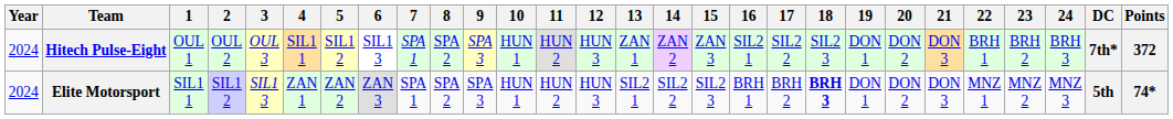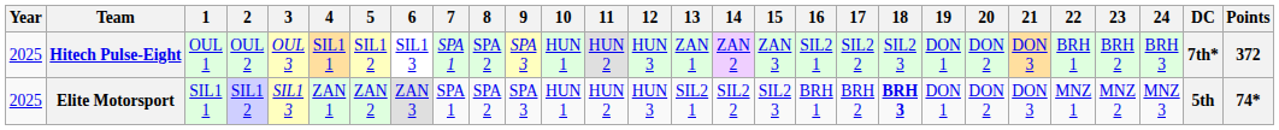 <table class="wikitable" style="text-align:center; font-size:85%">
 <tr>
 <th>Year</th>
 <th>Team</th>
 <th>1</th>
 <th>2</th>
 <th>3</th>
 <th>4</th>
 <th>5</th>
 <th>6</th>
 <th>7</th>
 <th>8</th>
 <th>9</th>
 <th>10</th>
 <th>11</th>
 <th>12</th>
 <th>13</th>
 <th>14</th>
 <th>15</th>
 <th>16</th>
 <th>17</th>
 <th>18</th>
 <th>19</th>
 <th>20</th>
 <th>21</th>
 <th>22</th>
 <th>23</th>
 <th>24</th>
 <th>DC</th>
 <th>Points</th>
 </tr>
 <tr>
-<td><a href='#'>2024</a></td>
+<td><a href='#'>2025</a></td>
 <th nowrap><a href='#'>Hitech Pulse-Eight</a></th>
 <td style="background:#DFFFDF;"><a href='#'>OUL<br>1</a><br></td>
 <td style="background:#DFFFDF;"><a href='#'>OUL<br>2</a><br></td>
 <td style="background:#FFFFBF;"><em><a href='#'>OUL<br>3</a></em><br></td>
 <td style="background:#FFDF9F;"><a href='#'>SIL1<br>1</a><br></td>
 <td style="background:#FFFFBF;"><a href='#'>SIL1<br>2</a><br></td>
 <td style="background:#FFFFFF;"><a href='#'>SIL1<br>3</a><br></td>
 <td style="background:#DFFFDF;"><em><a href='#'>SPA<br>1</a></em><br></td>
 <td style="background:#DFFFDF;"><a href='#'>SPA<br>2</a><br></td>
 <td style="background:#FFFFBF;"><em><a href='#'>SPA<br>3</a></em><br></td>
 <td style="background:#DFFFDF;"><a href='#'>HUN<br>1</a><br></td>
 <td style="background:#DFDFDF;"><a href='#'>HUN<br>2</a><br></td>
 <td style="background:#DFFFDF;"><a href='#'>HUN<br>3</a><br></td>
 <td style="background:#DFFFDF;"><a href='#'>ZAN<br>1</a><br></td>
 <td style="background:#EFCFFF;"><a href='#'>ZAN<br>2</a><br></td>
 <td style="background:#DFFFDF;"><a href='#'>ZAN<br>3</a><br></td>
 <td style="background:#DFFFDF;"><a href='#'>SIL2<br>1</a><br></td>
 <td style="background:#DFFFDF;"><a href='#'>SIL2<br>2</a><br></td>
 <td style="background:#DFFFDF;"><a href='#'>SIL2<br>3</a><br></td>
 <td style="background:#DFFFDF;"><a href='#'>DON<br>1</a><br></td>
 <td style="background:#DFFFDF;"><a href='#'>DON<br>2</a><br></td>
 <td style="background:#FFDF9F;"><a href='#'>DON<br>3</a><br></td>
 <td style="background:#DFFFDF;"><a href='#'>BRH<br>1</a><br></td>
 <td style="background:#DFFFDF;"><a href='#'>BRH<br>2</a><br></td>
 <td style="background:#DFFFDF;"><a href='#'>BRH<br>3</a><br></td>
 <th>7th*</th>
 <th>372</th>
 </tr>
 <tr>
-<td><a href='#'>2024</a></td>
+<td><a href='#'>2025</a></td>
 <th nowrap>Elite Motorsport</th>
 <td style="background:#DFFFDF;"><a href='#'>SIL1<br>1</a><br></td>
 <td style="background:#CFCFFF;"><a href='#'>SIL1<br>2</a><br></td>
 <td style="background:#FFFFBF;"><em><a href='#'>SIL1<br>3</a></em><br></td>
 <td style="background:#DFFFDF;"><a href='#'>ZAN<br>1</a><br></td>
 <td style="background:#DFFFDF;"><a href='#'>ZAN<br>2</a><br></td>
 <td style="background:#DFDFDF;"><a href='#'>ZAN<br>3</a><br></td>
 <td style="background:#;"><a href='#'>SPA<br>1</a><br></td>
 <td style="background:#;"><a href='#'>SPA<br>2</a><br></td>
 <td style="background:#;"><a href='#'>SPA<br>3</a><br></td>
 <td style="background:#;"><a href='#'>HUN<br>1</a><br></td>
 <td style="background:#;"><a href='#'>HUN<br>2</a><br></td>
 <td style="background:#;"><a href='#'>HUN<br>3</a><br></td>
 <td style="background:#;"><a href='#'>SIL2<br>1</a><br></td>
 <td style="background:#;"><a href='#'>SIL2<br>2</a><br></td>
 <td style="background:#;"><a href='#'>SIL2<br>3</a><br></td>
 <td style="background:#;"><a href='#'>BRH<br>1</a><br></td>
 <td style="background:#;"><a href='#'>BRH<br>2</a><br></td>
 <td style="background:#;"><strong><a href='#'>BRH<br>3</a><br></strong></td>
 <td style="background:#;"><a href='#'>DON<br>1</a><br></td>
 <td style="background:#;"><a href='#'>DON<br>2</a><br></td>
 <td style="background:#;"><a href='#'>DON<br>3</a><br></td>
 <td style="background:#;"><a href='#'>MNZ<br>1</a><br></td>
 <td style="background:#;"><a href='#'>MNZ<br>2</a><br></td>
 <td style="background:#;"><a href='#'>MNZ<br>3</a><br></td>
 <th>5th</th>
 <th>74*</th>
 </tr>
 </table>
